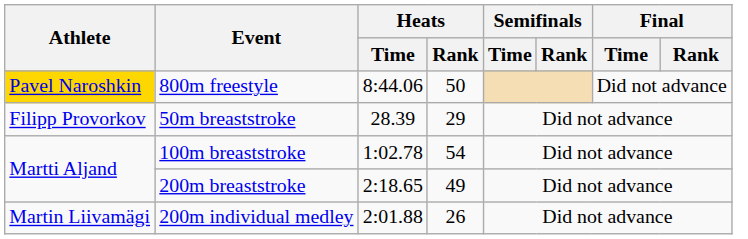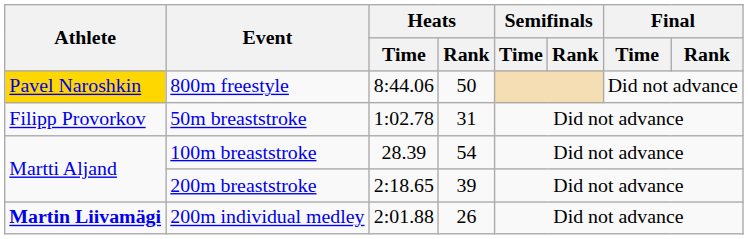 <table class=wikitable style="font-size:90%">
 <tr>
 <th rowspan="2">Athlete</th>
 <th rowspan="2">Event</th>
 <th colspan="2">Heats</th>
 <th colspan="2">Semifinals</th>
 <th colspan="2">Final</th>
 </tr>
 <tr>
 <th>Time</th>
 <th>Rank</th>
 <th>Time</th>
 <th>Rank</th>
 <th>Time</th>
 <th>Rank</th>
 </tr>
 <tr>
 <td rowspan="1" style="background: gold;"><a href='#'>Pavel Naroshkin</a></td>
 <td><a href='#'>800m freestyle</a></td>
 <td align=center>8:44.06</td>
 <td align=center>50</td>
 <td colspan= 2 bgcolor="wheat"></td>
 <td align=center colspan=2>Did not advance</td>
 </tr>
 <tr>
 <td rowspan="1"><a href='#'>Filipp Provorkov</a></td>
 <td><a href='#'>50m breaststroke</a></td>
-<td align=center>28.39</td>
-<td align=center>29</td>
+<td align=center>1:02.78</td>
+<td align=center>31</td>
 <td align=center colspan=4>Did not advance</td>
 </tr>
 <tr>
 <td rowspan="2"><a href='#'>Martti Aljand</a></td>
 <td><a href='#'>100m breaststroke</a></td>
-<td align=center>1:02.78</td>
+<td align=center>28.39</td>
 <td align=center>54</td>
 <td align=center colspan=4>Did not advance</td>
 </tr>
 <tr>
 <td><a href='#'>200m breaststroke</a></td>
 <td align=center>2:18.65</td>
-<td align=center>49</td>
+<td align=center>39</td>
 <td align=center colspan=4>Did not advance</td>
 </tr>
 <tr>
-<td rowspan="1"><a href='#'>Martin Liivamägi</a></td>
+<td rowspan="1"><strong><a href='#'>Martin Liivamägi</a></strong></td>
 <td><a href='#'>200m individual medley</a></td>
 <td align=center>2:01.88</td>
 <td align=center>26</td>
 <td align=center colspan=4>Did not advance</td>
 </tr>
 </table>
